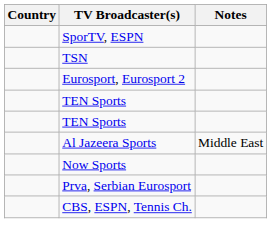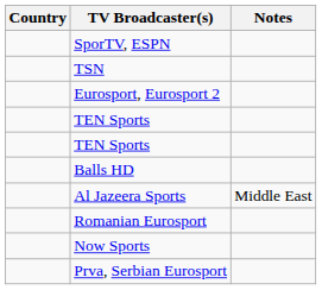 <table class="wikitable">
 <tr>
 <th>Country</th>
 <th>TV Broadcaster(s)</th>
 <th>Notes</th>
 </tr>
 <tr>
 <td></td>
 <td><a href='#'>SporTV</a>, <a href='#'>ESPN</a></td>
 <td></td>
 </tr>
 <tr>
 <td></td>
 <td><a href='#'>TSN</a></td>
 <td></td>
 </tr>
 <tr>
 <td></td>
 <td><a href='#'>Eurosport</a>, <a href='#'>Eurosport 2</a></td>
 <td></td>
 </tr>
 <tr>
 <td></td>
 <td><a href='#'>TEN Sports</a></td>
 <td></td>
 </tr>
 <tr>
 <td></td>
 <td><a href='#'>TEN Sports</a></td>
 <td></td>
 </tr>
 <tr>
 <td></td>
+<td><a href='#'>Balls HD</a></td>
+<td></td>
+</tr>
+<tr>
+<td></td>
 <td><a href='#'> Al Jazeera Sports</a></td>
 <td>Middle East</td>
+</tr>
+<tr>
+<td></td>
+<td><a href='#'>Romanian Eurosport</a></td>
+<td></td>
 </tr>
 <tr>
 <td></td>
 <td><a href='#'>Now Sports</a></td>
 <td></td>
 </tr>
 <tr>
 <td></td>
 <td><a href='#'>Prva</a>, <a href='#'>Serbian Eurosport</a></td>
 <td></td>
 </tr>
-<tr>
-<td></td>
-<td><a href='#'>CBS</a>, <a href='#'>ESPN</a>, <a href='#'>Tennis Ch.</a></td>
-<td></td>
-</tr>
 </table>
